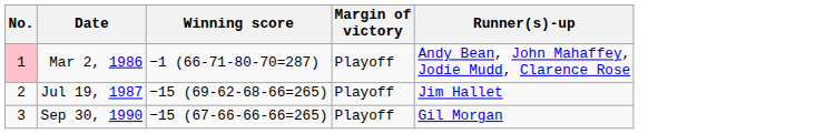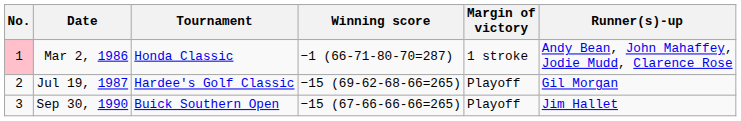 <table class="wikitable" style="font-size:95%;">
 <tr>
 <th>No.</th>
 <th>Date</th>
+<th>Tournament</th>
 <th>Winning score</th>
 <th>Margin of<br>victory</th>
 <th>Runner(s)-up</th>
 </tr>
 <tr>
 <td align=center style="background: pink;">1</td>
 <td align=right>Mar 2, <a href='#'>1986</a></td>
+<td><a href='#'>Honda Classic</a></td>
 <td>−1 (66-71-80-70=287)</td>
-<td>Playoff</td>
+<td>1 stroke</td>
 <td> <a href='#'>Andy Bean</a>,  <a href='#'>John Mahaffey</a>,<br> <a href='#'>Jodie Mudd</a>,  <a href='#'>Clarence Rose</a></td>
 </tr>
 <tr>
 <td align=center>2</td>
 <td align=right>Jul 19, <a href='#'>1987</a></td>
+<td><a href='#'>Hardee's Golf Classic</a></td>
 <td>−15 (69-62-68-66=265)</td>
 <td>Playoff</td>
-<td> <a href='#'>Jim Hallet</a></td>
+<td> <a href='#'>Gil Morgan</a></td>
 </tr>
 <tr>
 <td align=center>3</td>
 <td align=right>Sep 30, <a href='#'>1990</a></td>
+<td><a href='#'>Buick Southern Open</a></td>
 <td>−15 (67-66-66-66=265)</td>
 <td>Playoff</td>
-<td> <a href='#'>Gil Morgan</a></td>
+<td> <a href='#'>Jim Hallet</a></td>
 </tr>
 </table>
